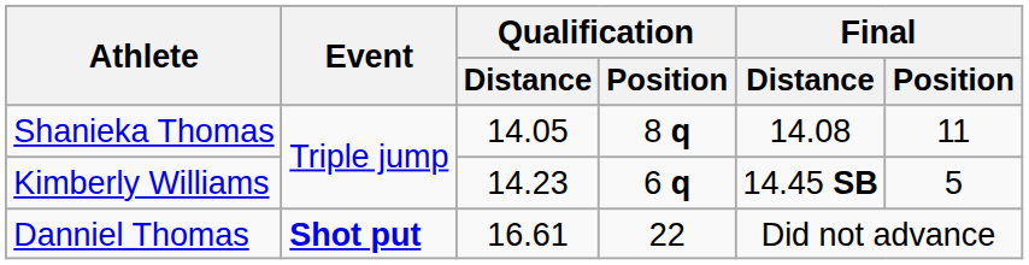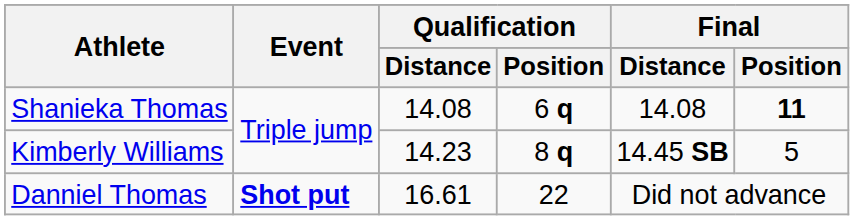 <table class=wikitable style="font-size:90%">
 <tr>
 <th rowspan="2">Athlete</th>
 <th rowspan="2">Event</th>
 <th colspan="2">Qualification</th>
 <th colspan="2">Final</th>
 </tr>
 <tr style="font-size:95%">
 <th>Distance</th>
 <th>Position</th>
 <th>Distance</th>
 <th>Position</th>
 </tr>
 <tr style=text-align:center>
 <td style=text-align:left><a href='#'>Shanieka Thomas</a></td>
 <td style=text-align:left rowspan=2><a href='#'>Triple jump</a></td>
-<td>14.05</td>
-<td>8 <strong>q</strong></td>
 <td>14.08</td>
-<td>11</td>
+<td>6 <strong>q</strong></td>
+<td>14.08</td>
+<td><strong>11</strong></td>
 </tr>
 <tr style=text-align:center>
 <td style=text-align:left><a href='#'>Kimberly Williams</a></td>
 <td>14.23</td>
-<td>6 <strong>q</strong></td>
+<td>8 <strong>q</strong></td>
 <td>14.45 <strong>SB</strong></td>
 <td>5</td>
 </tr>
 <tr style=text-align:center>
 <td style=text-align:left><a href='#'>Danniel Thomas</a></td>
 <td style=text-align:left><strong><a href='#'>Shot put</a></strong></td>
 <td>16.61</td>
 <td>22</td>
 <td colspan=2>Did not advance</td>
 </tr>
 </table>
